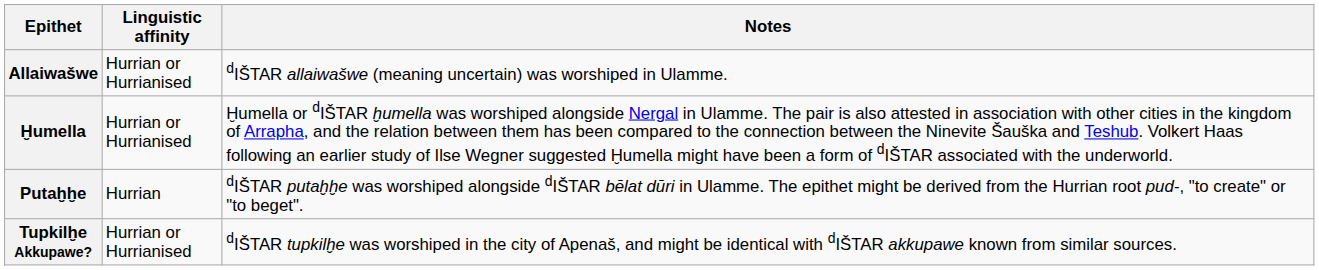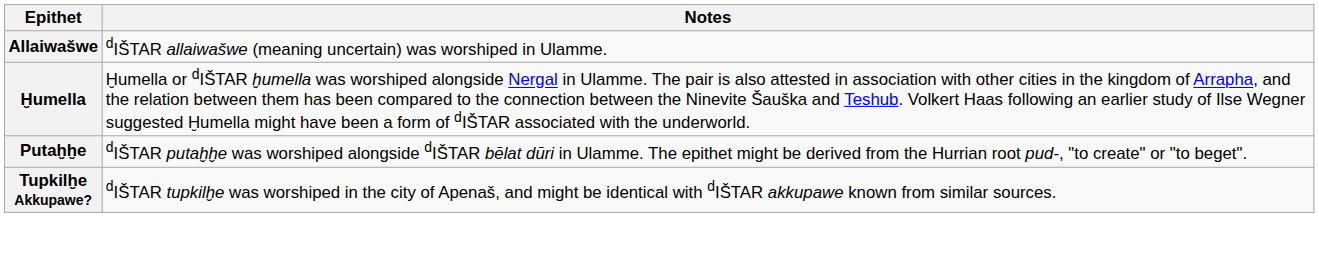 <table class="wikitable">
 <tr>
 <th scope="col">Epithet</th>
-<th scope="col">Linguistic affinity</th>
 <th scope="col">Notes</th>
 </tr>
 <tr>
 <th scope="row">Allaiwašwe</th>
-<td>Hurrian or Hurrianised</td>
 <td><sup>d</sup>IŠTAR <em>allaiwašwe</em> (meaning uncertain) was worshiped in Ulamme.</td>
 </tr>
 <tr>
 <th scope="row">Ḫumella</th>
-<td>Hurrian or Hurrianised</td>
 <td>Ḫumella or <sup>d</sup>IŠTAR <em>ḫumella</em> was worshiped alongside <a href='#'>Nergal</a> in Ulamme. The pair is also attested in association with other cities in the kingdom of <a href='#'>Arrapha</a>, and the relation between them has been compared to the connection between the Ninevite Šauška and <a href='#'>Teshub</a>. Volkert Haas following an earlier study of Ilse Wegner suggested Ḫumella might have been a form of <sup>d</sup>IŠTAR associated with the underworld.</td>
 </tr>
 <tr>
 <th scope="row">Putaḫḫe</th>
-<td>Hurrian</td>
 <td><sup>d</sup>IŠTAR <em>putaḫḫe</em> was worshiped alongside <sup>d</sup>IŠTAR <em>bēlat dūri</em> in Ulamme. The epithet might be derived from the Hurrian root <em>pud-</em>, "to create" or "to beget".</td>
 </tr>
 <tr>
 <th scope="row">Tupkilḫe <br><small>Akkupawe?</small></th>
-<td>Hurrian or Hurrianised</td>
 <td><sup>d</sup>IŠTAR <em>tupkilḫe</em> was worshiped in the city of Apenaš, and might be identical with <sup>d</sup>IŠTAR <em>akkupawe</em> known from similar sources.</td>
 </tr>
 </table>
